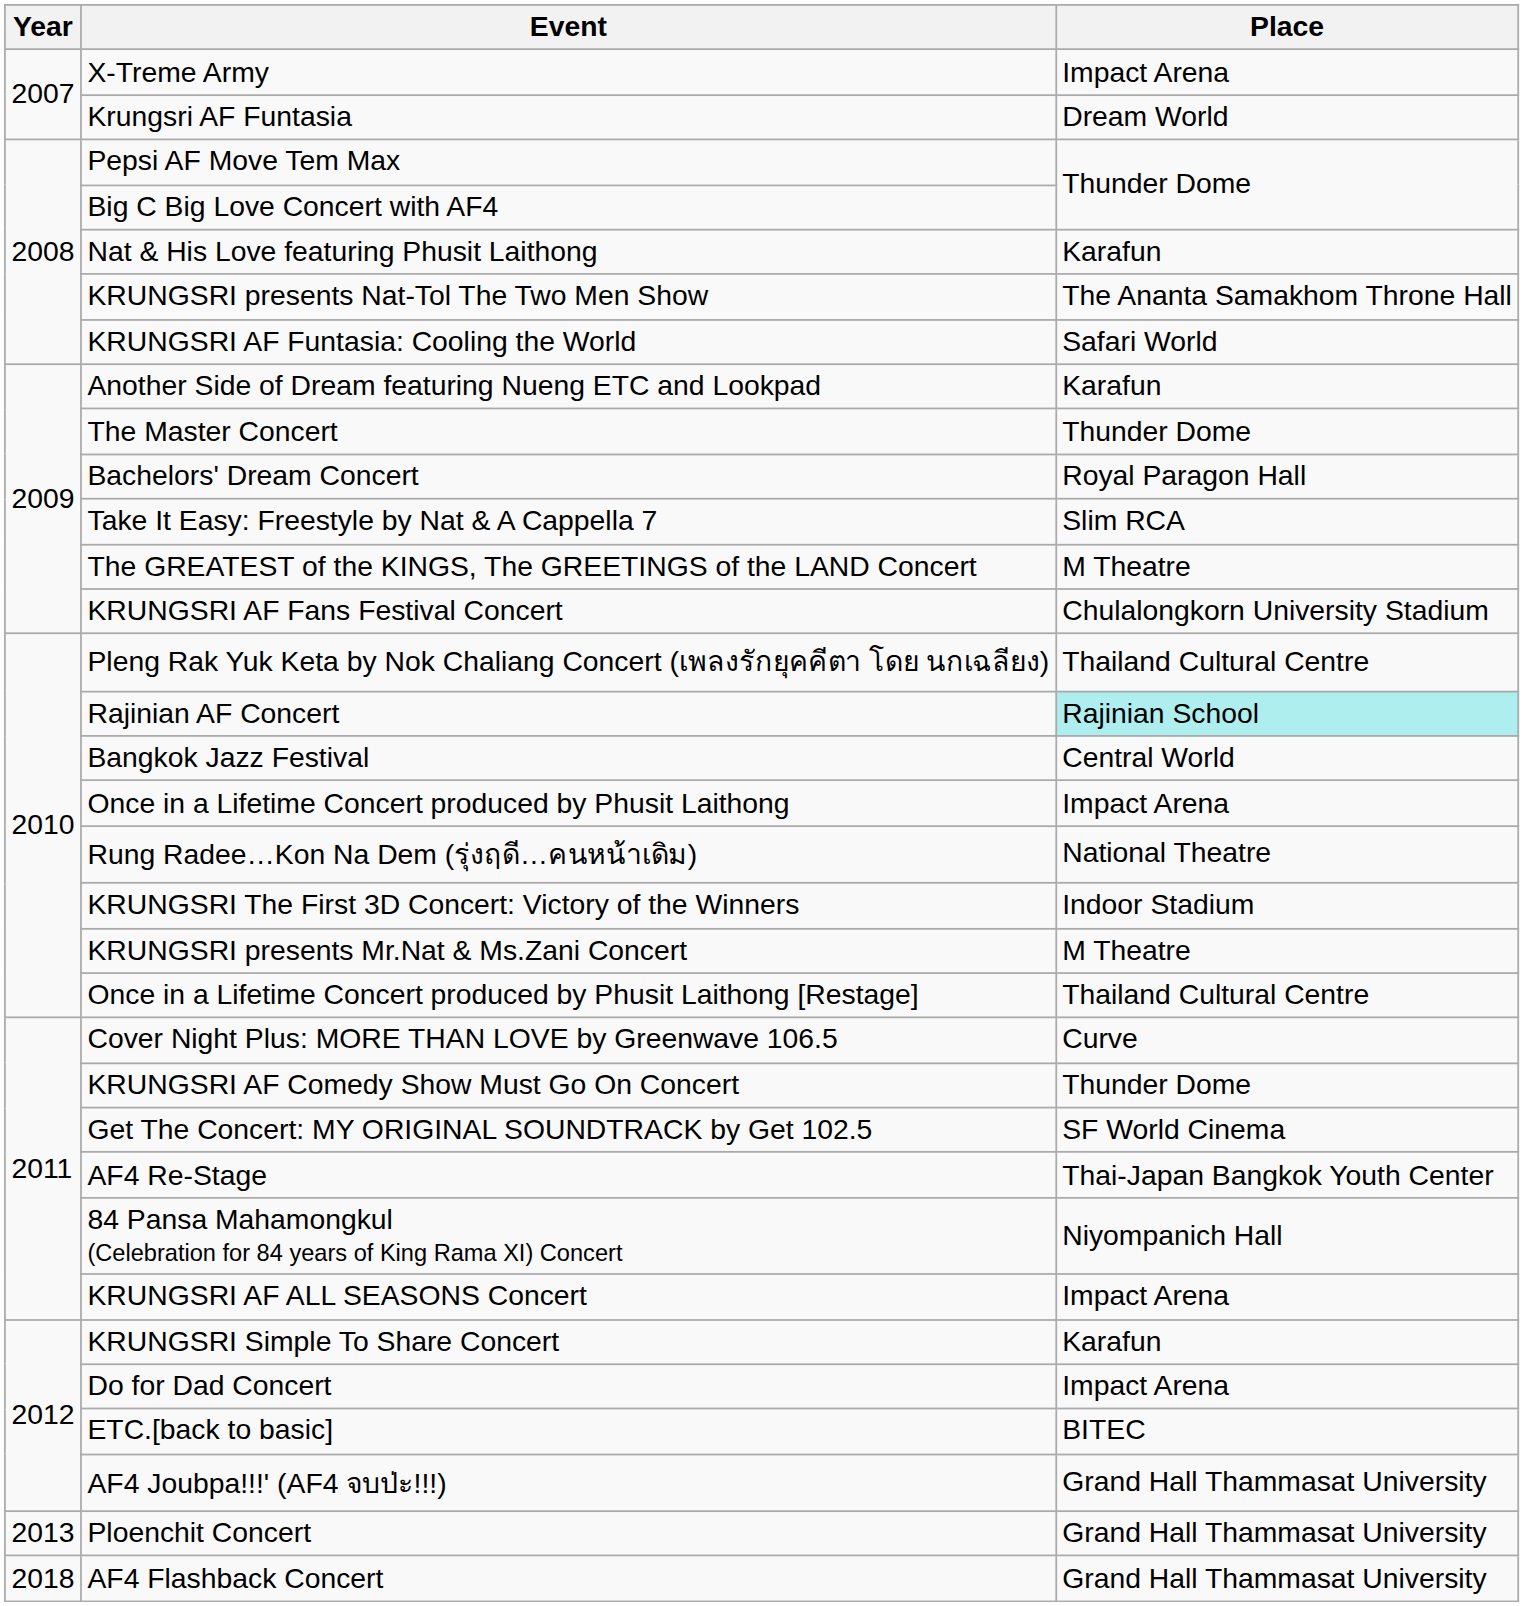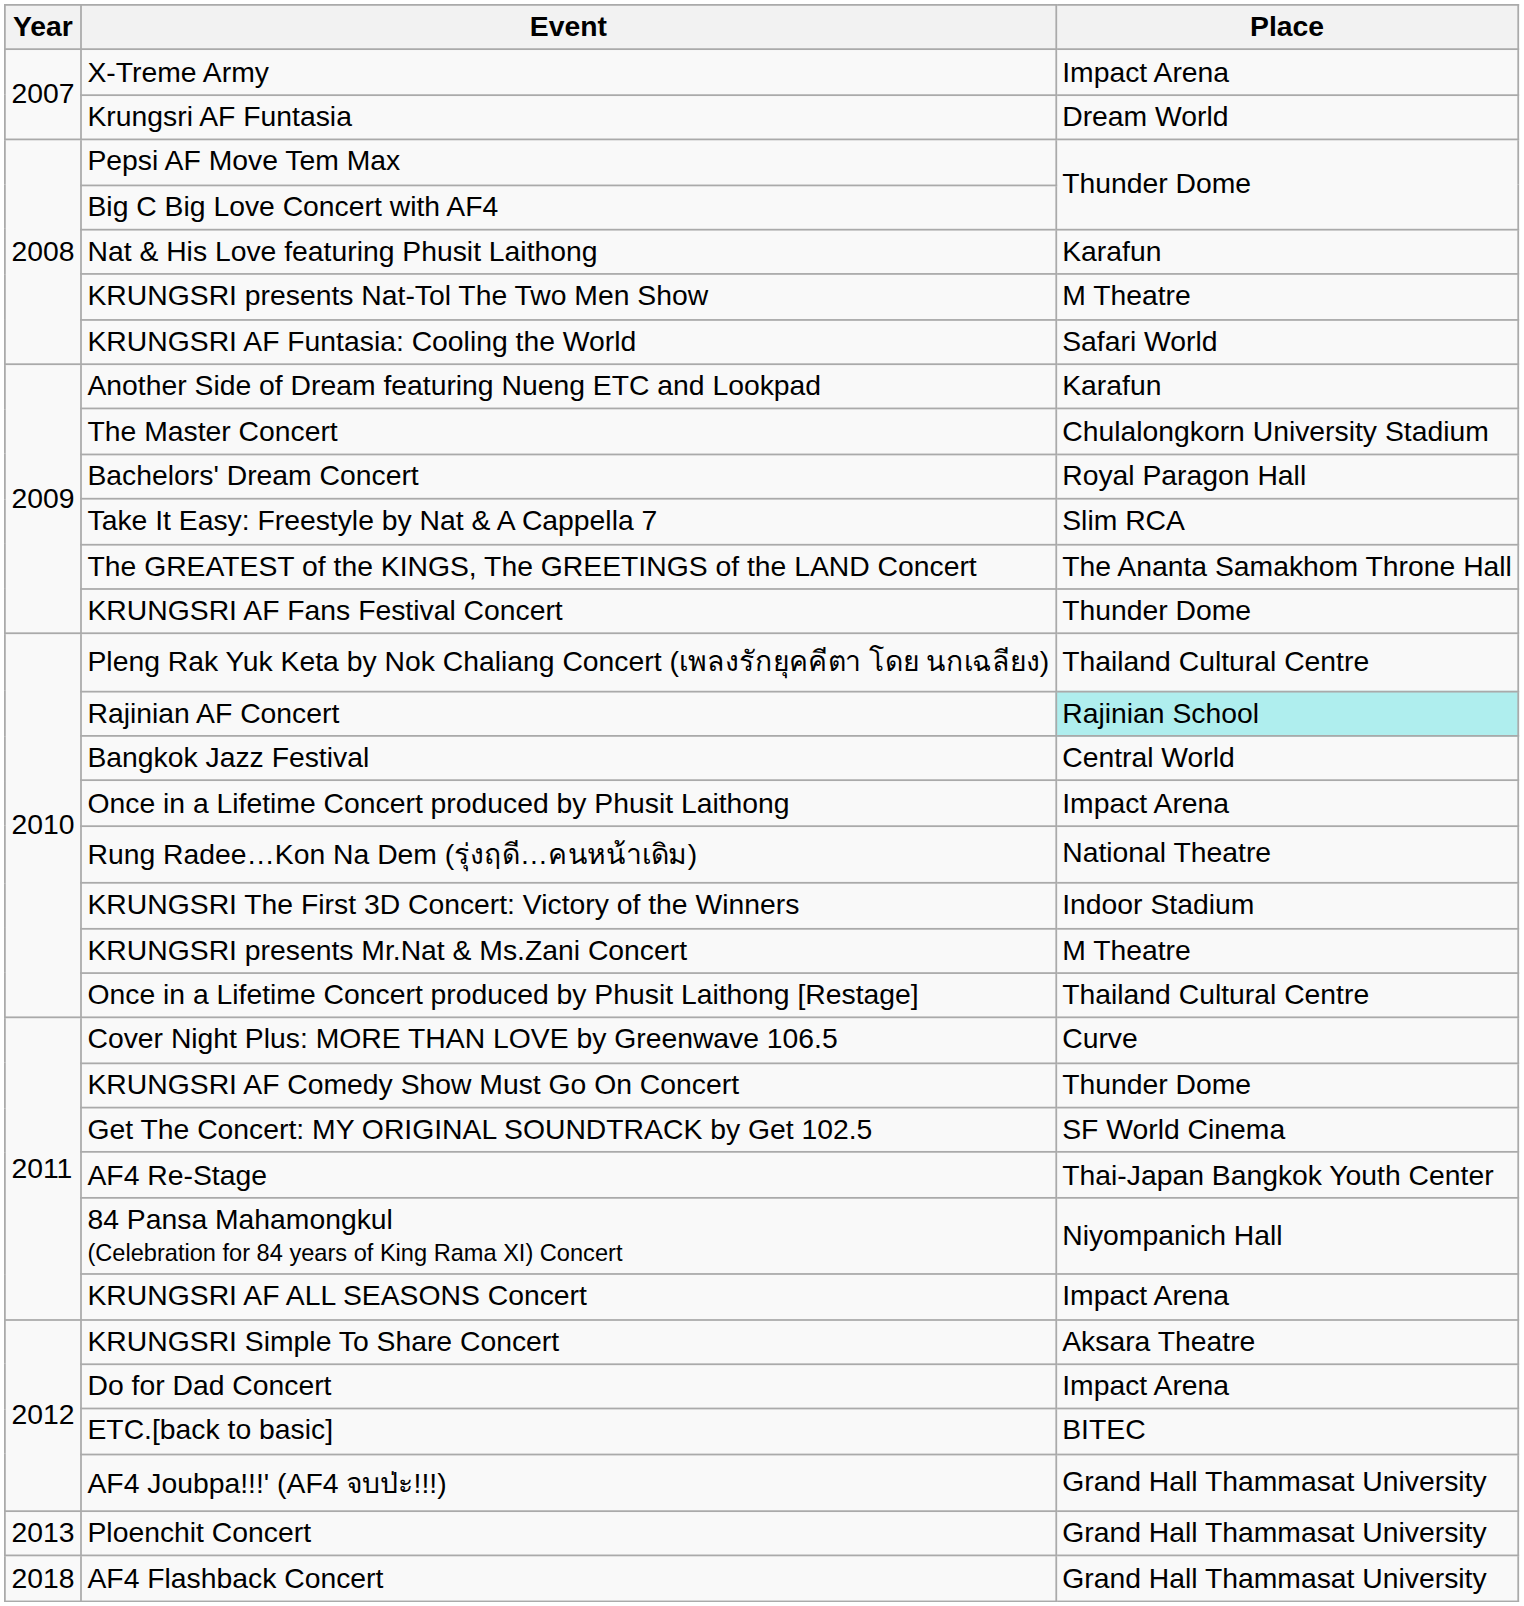 <table class="wikitable">
 <tr>
 <th>Year</th>
 <th>Event</th>
 <th>Place</th>
 </tr>
 <tr>
 <td rowspan="2">2007</td>
 <td>X-Treme Army</td>
 <td>Impact Arena</td>
 </tr>
 <tr>
 <td>Krungsri AF Funtasia</td>
 <td>Dream World</td>
 </tr>
 <tr>
 <td rowspan="5">2008</td>
 <td>Pepsi AF Move Tem Max</td>
 <td rowspan="2">Thunder Dome</td>
 </tr>
 <tr>
 <td>Big C Big Love Concert with AF4</td>
 </tr>
 <tr>
 <td>Nat & His Love featuring Phusit Laithong</td>
 <td>Karafun</td>
 </tr>
 <tr>
 <td>KRUNGSRI presents Nat-Tol The Two Men Show</td>
-<td>The Ananta Samakhom Throne Hall</td>
+<td>M Theatre</td>
 </tr>
 <tr>
 <td>KRUNGSRI AF Funtasia: Cooling the World</td>
 <td>Safari World</td>
 </tr>
 <tr>
 <td rowspan="6">2009</td>
 <td>Another Side of Dream featuring Nueng ETC and Lookpad</td>
 <td>Karafun</td>
 </tr>
 <tr>
 <td>The Master Concert</td>
-<td>Thunder Dome</td>
+<td>Chulalongkorn University Stadium</td>
 </tr>
 <tr>
 <td>Bachelors' Dream Concert</td>
 <td>Royal Paragon Hall</td>
 </tr>
 <tr>
 <td>Take It Easy: Freestyle by Nat & A Cappella 7</td>
 <td>Slim RCA</td>
 </tr>
 <tr>
 <td>The GREATEST of the KINGS, The GREETINGS of the LAND Concert</td>
-<td>M Theatre</td>
+<td>The Ananta Samakhom Throne Hall</td>
 </tr>
 <tr>
 <td>KRUNGSRI AF Fans Festival Concert</td>
-<td>Chulalongkorn University Stadium</td>
+<td>Thunder Dome</td>
 </tr>
 <tr>
 <td rowspan="8">2010</td>
 <td>Pleng Rak Yuk Keta by Nok Chaliang Concert (เพลงรักยุคคีตา โดย นกเฉลียง)</td>
 <td>Thailand Cultural Centre</td>
 </tr>
 <tr>
 <td>Rajinian AF Concert</td>
 <td style="background: paleturquoise;">Rajinian School</td>
 </tr>
 <tr>
 <td>Bangkok Jazz Festival</td>
 <td>Central World</td>
 </tr>
 <tr>
 <td>Once in a Lifetime Concert produced by Phusit Laithong</td>
 <td>Impact Arena</td>
 </tr>
 <tr>
 <td>Rung Radee…Kon Na Dem (รุ่งฤดี…คนหน้าเดิม)</td>
 <td>National Theatre</td>
 </tr>
 <tr>
 <td>KRUNGSRI The First 3D Concert: Victory of the Winners</td>
 <td>Indoor Stadium</td>
 </tr>
 <tr>
 <td>KRUNGSRI presents Mr.Nat & Ms.Zani Concert</td>
 <td>M Theatre</td>
 </tr>
 <tr>
 <td>Once in a Lifetime Concert produced by Phusit Laithong [Restage]</td>
 <td>Thailand Cultural Centre</td>
 </tr>
 <tr>
 <td rowspan="6">2011</td>
 <td>Cover Night Plus: MORE THAN LOVE by Greenwave 106.5</td>
 <td>Curve</td>
 </tr>
 <tr>
 <td>KRUNGSRI AF Comedy Show Must Go On Concert</td>
 <td>Thunder Dome</td>
 </tr>
 <tr>
 <td>Get The Concert: MY ORIGINAL SOUNDTRACK by Get 102.5</td>
 <td>SF World Cinema</td>
 </tr>
 <tr>
 <td>AF4 Re-Stage</td>
 <td>Thai-Japan Bangkok Youth Center</td>
 </tr>
 <tr>
 <td>84 Pansa Mahamongkul<br><small>(Celebration for 84 years of King Rama XI) Concert</small></td>
 <td>Niyompanich Hall</td>
 </tr>
 <tr>
 <td>KRUNGSRI AF ALL SEASONS Concert</td>
 <td>Impact Arena</td>
 </tr>
 <tr>
 <td rowspan="4">2012</td>
 <td>KRUNGSRI Simple To Share Concert</td>
-<td>Karafun</td>
+<td>Aksara Theatre</td>
 </tr>
 <tr>
 <td>Do for Dad Concert</td>
 <td>Impact Arena</td>
 </tr>
 <tr>
 <td>ETC.[back to basic]</td>
 <td>BITEC</td>
 </tr>
 <tr>
 <td>AF4 Joubpa!!!' (AF4 จบป่ะ!!!)</td>
 <td>Grand Hall Thammasat University</td>
 </tr>
 <tr>
 <td>2013</td>
 <td>Ploenchit Concert</td>
 <td>Grand Hall Thammasat University</td>
 </tr>
 <tr>
 <td>2018</td>
 <td>AF4 Flashback Concert</td>
 <td>Grand Hall Thammasat University</td>
 </tr>
 </table>
